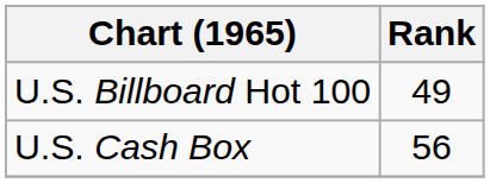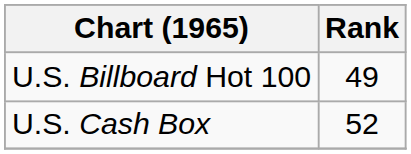 <table class="wikitable">
 <tr>
 <th>Chart (1965)</th>
 <th style="text-align:center;">Rank</th>
 </tr>
 <tr>
 <td>U.S. <em>Billboard</em> Hot 100</td>
 <td style="text-align:center;">49</td>
 </tr>
 <tr>
 <td>U.S. <em>Cash Box</em> </td>
-<td style="text-align:center;">56</td>
+<td style="text-align:center;">52</td>
 </tr>
 <tr>
 </tr>
 </table>
